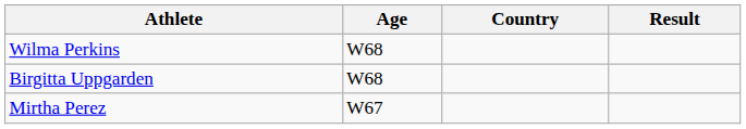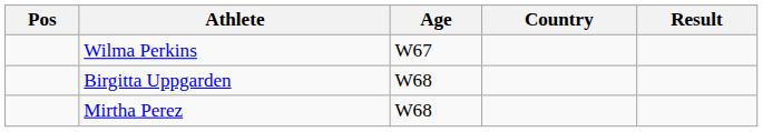 <table class="wikitable"  style="text-align:center; width:50%;">
 <tr>
+<th>Pos</th>
 <th>Athlete</th>
 <th>Age</th>
 <th>Country</th>
 <th>Result</th>
 </tr>
 <tr>
+<td align=center></td>
 <td align=left><a href='#'>Wilma Perkins</a></td>
-<td align=left>W68</td>
+<td align=left>W67</td>
 <td align=left></td>
 <td></td>
 </tr>
 <tr>
+<td align=center></td>
 <td align=left><a href='#'>Birgitta Uppgarden</a></td>
 <td align=left>W68</td>
 <td align=left></td>
 <td></td>
 </tr>
 <tr>
+<td align=center></td>
 <td align=left><a href='#'>Mirtha Perez</a></td>
-<td align=left>W67</td>
+<td align=left>W68</td>
 <td align=left></td>
 <td></td>
 </tr>
 </table>
